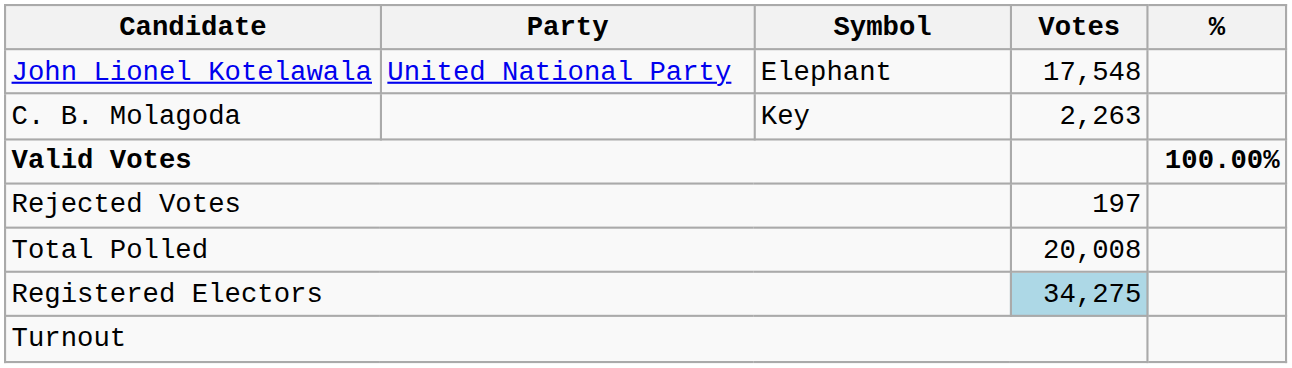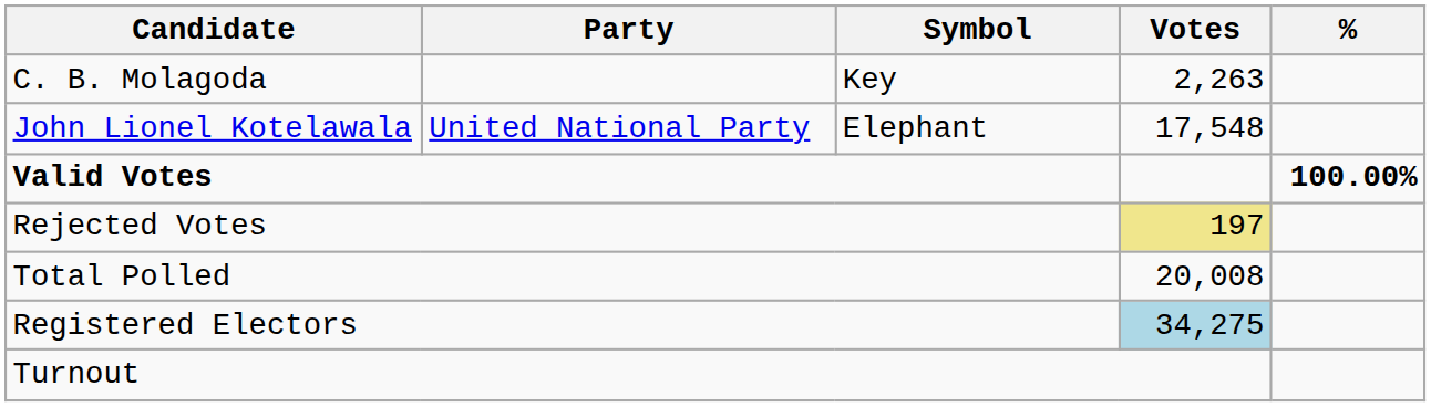 <table class="wikitable" border="1" style="text-align:right;">
 <tr>
 <th align=left width="180">Candidate</th>
 <th align=left width="180">Party</th>
 <th align=left width="120">Symbol</th>
 <th align=left width="60">Votes</th>
 <th align=left width="60">%</th>
 </tr>
 <tr>
+<td align=left>C. B. Molagoda</td>
+<td align=left></td>
+<td align=left>Key</td>
+<td>2,263</td>
+<td></td>
+</tr>
+<tr>
 <td align=left><a href='#'>John Lionel Kotelawala</a></td>
 <td align=left><a href='#'>United National Party</a></td>
 <td align=left>Elephant</td>
 <td>17,548</td>
-<td></td>
-</tr>
-<tr>
-<td align=left>C. B. Molagoda</td>
-<td align=left></td>
-<td align=left>Key</td>
-<td>2,263</td>
 <td></td>
 </tr>
 <tr>
 <td align=left colspan=3><strong>Valid Votes</strong></td>
 <td><strong> </strong></td>
 <td><strong>100.00%</strong></td>
 </tr>
 <tr>
 <td align=left colspan=3>Rejected Votes</td>
-<td>197</td>
+<td style="background: khaki;">197</td>
 <td></td>
 </tr>
 <tr>
 <td align=left colspan=3>Total Polled</td>
 <td>20,008</td>
 <td></td>
 </tr>
 <tr>
 <td align=left colspan=3>Registered Electors</td>
 <td style="background: lightblue;">34,275</td>
 <td></td>
 </tr>
 <tr>
 <td align=left colspan=4>Turnout</td>
 <td></td>
 </tr>
 </table>
